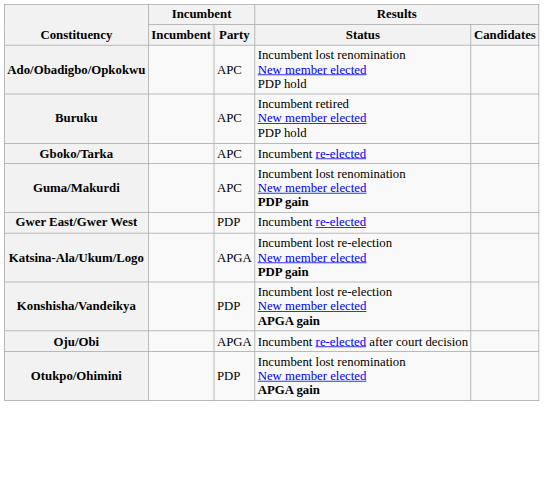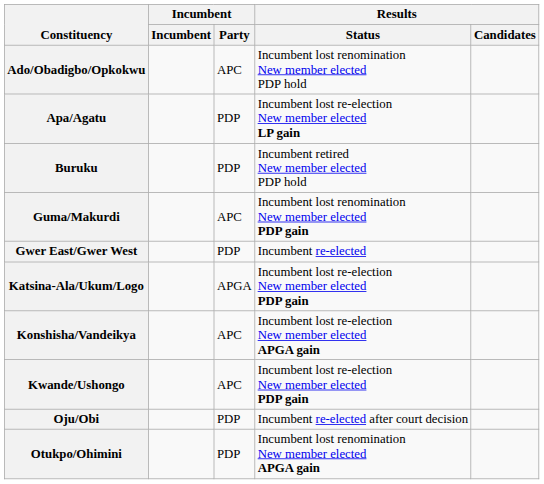 <table class="wikitable sortable">
 <tr valign=bottom>
 <th rowspan=2>Constituency</th>
 <th colspan=2>Incumbent</th>
 <th colspan=2>Results</th>
 </tr>
 <tr valign=bottom>
 <th>Incumbent</th>
 <th>Party</th>
 <th>Status</th>
 <th>Candidates</th>
 </tr>
 <tr>
 <th>Ado/Obadigbo/Opkokwu</th>
 <td></td>
 <td>APC</td>
 <td>Incumbent lost renomination<br><a href='#'>New member elected</a><br>PDP hold</td>
 <td nowrap></td>
 </tr>
 <tr>
-<th>Buruku</th>
+<th>Apa/Agatu</th>
 <td></td>
-<td>APC</td>
-<td>Incumbent retired<br><a href='#'>New member elected</a><br>PDP hold</td>
+<td>PDP</td>
+<td>Incumbent lost re-election<br><a href='#'>New member elected</a><br><strong>LP gain</strong></td>
 <td nowrap></td>
 </tr>
 <tr>
-<th>Gboko/Tarka</th>
+<th>Buruku</th>
 <td></td>
-<td>APC</td>
-<td>Incumbent <a href='#'>re-elected</a></td>
+<td>PDP</td>
+<td>Incumbent retired<br><a href='#'>New member elected</a><br>PDP hold</td>
 <td nowrap></td>
 </tr>
 <tr>
 <th>Guma/Makurdi</th>
 <td></td>
 <td>APC</td>
 <td>Incumbent lost renomination<br><a href='#'>New member elected</a><br><strong>PDP gain</strong></td>
 <td nowrap></td>
 </tr>
 <tr>
 <th>Gwer East/Gwer West</th>
 <td></td>
 <td>PDP</td>
 <td>Incumbent <a href='#'>re-elected</a></td>
 <td nowrap></td>
 </tr>
 <tr>
 <th>Katsina-Ala/Ukum/Logo</th>
 <td></td>
 <td>APGA</td>
 <td>Incumbent lost re-election<br><a href='#'>New member elected</a><br><strong>PDP gain</strong></td>
 <td nowrap></td>
 </tr>
 <tr>
 <th>Konshisha/Vandeikya</th>
 <td></td>
-<td>PDP</td>
+<td>APC</td>
 <td>Incumbent lost re-election<br><a href='#'>New member elected</a><br><strong>APGA gain</strong></td>
+<td nowrap></td>
+</tr>
+<tr>
+<th>Kwande/Ushongo</th>
+<td></td>
+<td>APC</td>
+<td>Incumbent lost re-election<br><a href='#'>New member elected</a><br><strong>PDP gain</strong></td>
 <td nowrap></td>
 </tr>
 <tr>
 <th>Oju/Obi</th>
 <td></td>
-<td>APGA</td>
+<td>PDP</td>
 <td>Incumbent <a href='#'>re-elected</a> after court decision</td>
 <td nowrap></td>
 </tr>
 <tr>
 <th>Otukpo/Ohimini</th>
 <td></td>
 <td>PDP</td>
 <td>Incumbent lost renomination<br><a href='#'>New member elected</a><br><strong>APGA gain</strong></td>
 <td nowrap></td>
 </tr>
 </table>
